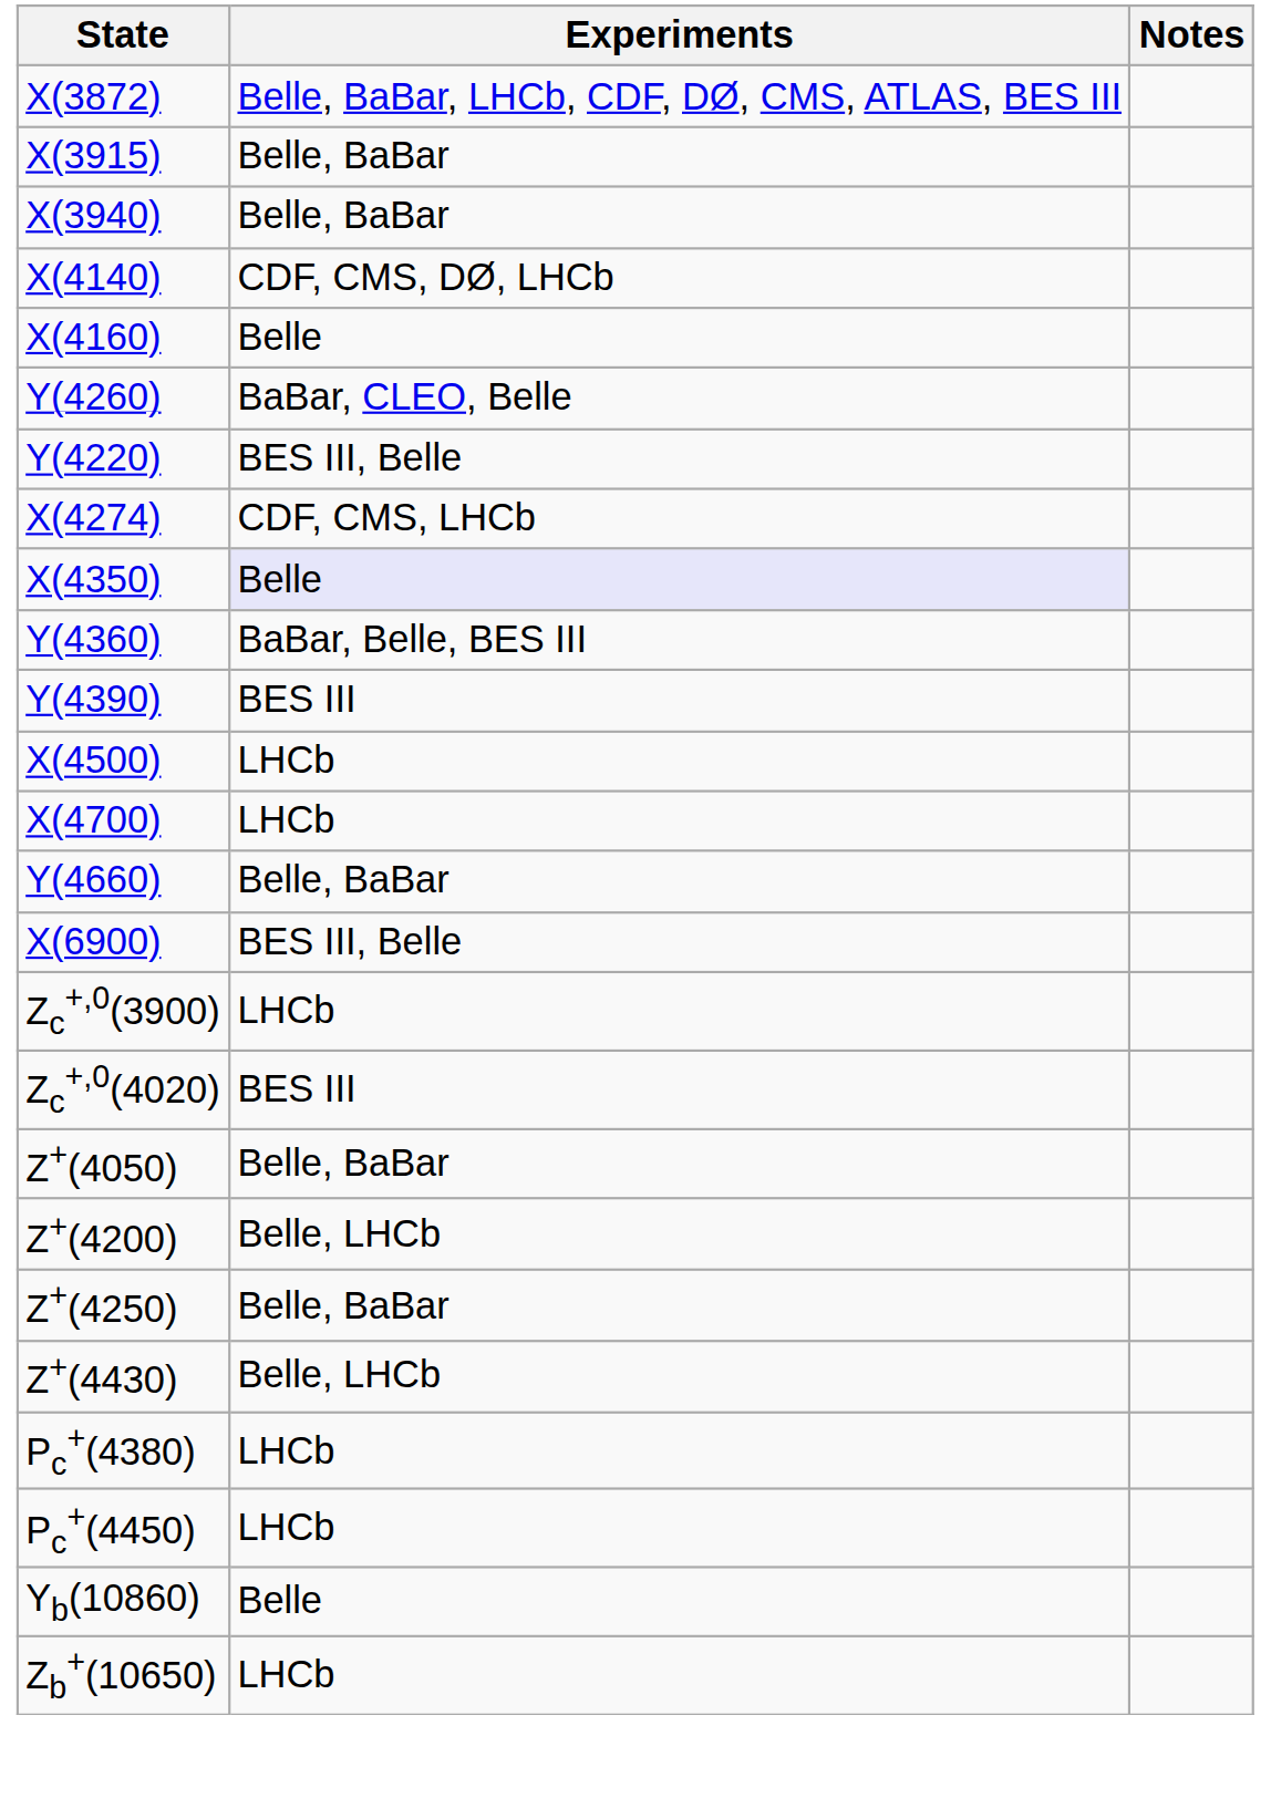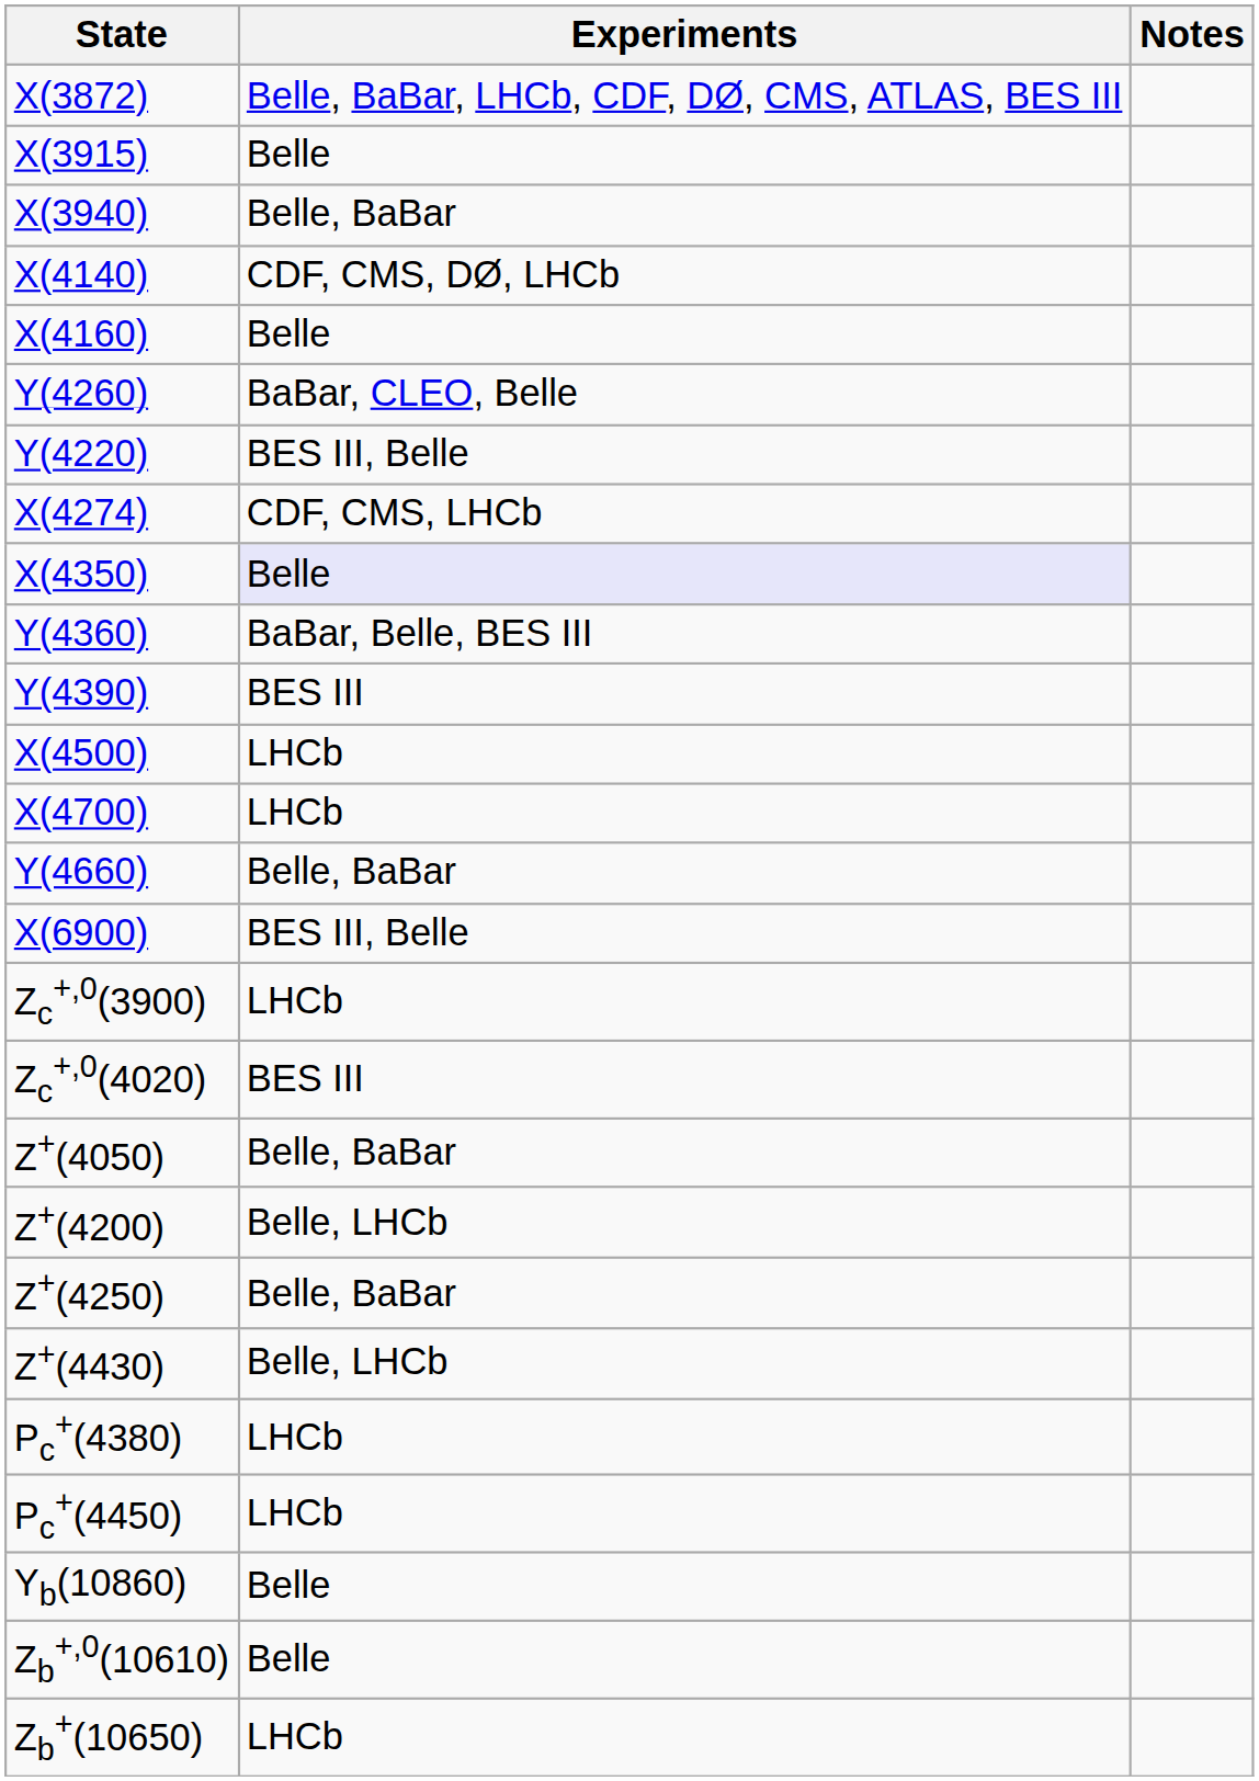 <table class="wikitable" style="margin-left: auto; margin-right: auto; border: none;">
 <tr>
 <th>State</th>
 <th>Experiments</th>
 <th>Notes</th>
 </tr>
 <tr>
 <td><a href='#'>X(3872)</a></td>
 <td><a href='#'>Belle</a>, <a href='#'>BaBar</a>, <a href='#'>LHCb</a>, <a href='#'>CDF</a>, <a href='#'>DØ</a>, <a href='#'>CMS</a>, <a href='#'>ATLAS</a>, <a href='#'>BES III</a></td>
 <td></td>
 </tr>
 <tr>
 <td><a href='#'>X(3915)</a></td>
-<td>Belle, BaBar</td>
+<td>Belle</td>
 <td></td>
 </tr>
 <tr>
 <td><a href='#'>X(3940)</a></td>
 <td>Belle, BaBar</td>
 <td></td>
 </tr>
 <tr>
 <td><a href='#'>X(4140)</a></td>
 <td>CDF, CMS, DØ, LHCb</td>
 <td></td>
 </tr>
 <tr>
 <td><a href='#'>X(4160)</a></td>
 <td>Belle</td>
 <td></td>
 </tr>
 <tr>
 <td><a href='#'>Y(4260)</a></td>
 <td>BaBar, <a href='#'>CLEO</a>, Belle</td>
 <td></td>
 </tr>
 <tr>
 <td><a href='#'>Y(4220)</a></td>
 <td>BES III, Belle</td>
 <td></td>
 </tr>
 <tr>
 <td><a href='#'>X(4274)</a></td>
 <td>CDF, CMS, LHCb</td>
 <td></td>
 </tr>
 <tr>
 <td><a href='#'>X(4350)</a></td>
 <td style="background: lavender;">Belle</td>
 <td></td>
 </tr>
 <tr>
 <td><a href='#'>Y(4360)</a></td>
 <td>BaBar, Belle, BES III</td>
 <td></td>
 </tr>
 <tr>
 <td><a href='#'>Y(4390)</a></td>
 <td>BES III</td>
 <td></td>
 </tr>
 <tr>
 <td><a href='#'>X(4500)</a></td>
 <td>LHCb</td>
 <td></td>
 </tr>
 <tr>
 <td><a href='#'>X(4700)</a></td>
 <td>LHCb</td>
 <td></td>
 </tr>
 <tr>
 <td><a href='#'>Y(4660)</a></td>
 <td>Belle, BaBar</td>
 <td></td>
 </tr>
 <tr>
 <td><a href='#'>X(6900)</a></td>
 <td>BES III, Belle</td>
 <td></td>
 </tr>
 <tr>
 <td>Z<sub>c</sub><sup>+,0</sup>(3900)</td>
 <td>LHCb</td>
 <td></td>
 </tr>
 <tr>
 <td>Z<sub>c</sub><sup>+,0</sup>(4020)</td>
 <td>BES III</td>
 <td></td>
 </tr>
 <tr>
 <td>Z<sup>+</sup>(4050)</td>
 <td>Belle, BaBar</td>
 <td></td>
 </tr>
 <tr>
 <td>Z<sup>+</sup>(4200)</td>
 <td>Belle, LHCb</td>
 <td></td>
 </tr>
 <tr>
 <td>Z<sup>+</sup>(4250)</td>
 <td>Belle, BaBar</td>
 <td></td>
 </tr>
 <tr>
 <td>Z<sup>+</sup>(4430)</td>
 <td>Belle, LHCb</td>
 <td></td>
 </tr>
 <tr>
 <td>P<sub>c</sub><sup>+</sup>(4380)</td>
 <td>LHCb</td>
 <td></td>
 </tr>
 <tr>
 <td>P<sub>c</sub><sup>+</sup>(4450)</td>
 <td>LHCb</td>
 <td></td>
 </tr>
 <tr>
 <td>Y<sub>b</sub>(10860)</td>
 <td>Belle</td>
 <td></td>
 </tr>
 <tr>
+<td>Z<sub>b</sub><sup>+,0</sup>(10610)</td>
+<td>Belle</td>
+<td></td>
+</tr>
+<tr>
 <td>Z<sub>b</sub><sup>+</sup>(10650)</td>
 <td>LHCb</td>
 <td></td>
 </tr>
 </table>
